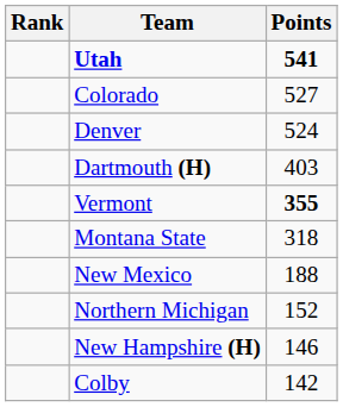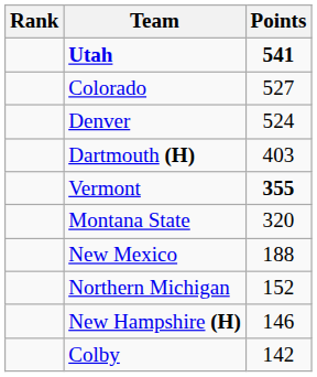 <table class="wikitable sortable" style="text-align:center">
 <tr>
 <th>Rank</th>
 <th>Team</th>
 <th>Points</th>
 </tr>
 <tr>
 <td></td>
 <td align="left"><strong><a href='#'>Utah</a></strong></td>
 <td><strong>541</strong></td>
 </tr>
 <tr>
 <td></td>
 <td align="left"><a href='#'>Colorado</a></td>
 <td>527</td>
 </tr>
 <tr>
 <td></td>
 <td align="left"><a href='#'>Denver</a></td>
 <td>524</td>
 </tr>
 <tr>
 <td></td>
 <td align="left"><a href='#'>Dartmouth</a> <strong>(H)</strong></td>
 <td>403</td>
 </tr>
 <tr>
 <td></td>
 <td align="left"><a href='#'>Vermont</a></td>
 <td><strong>355</strong></td>
 </tr>
 <tr>
 <td></td>
 <td align="left"><a href='#'>Montana State</a></td>
-<td>318</td>
+<td>320</td>
 </tr>
 <tr>
 <td></td>
 <td align="left"><a href='#'>New Mexico</a></td>
 <td>188</td>
 </tr>
 <tr>
 <td></td>
 <td align="left"><a href='#'>Northern Michigan</a></td>
 <td>152</td>
 </tr>
 <tr>
 <td></td>
 <td align="left"><a href='#'>New Hampshire</a> <strong>(H)</strong></td>
 <td>146</td>
 </tr>
 <tr>
 <td></td>
 <td align="left"><a href='#'>Colby</a></td>
 <td>142</td>
 </tr>
 </table>
